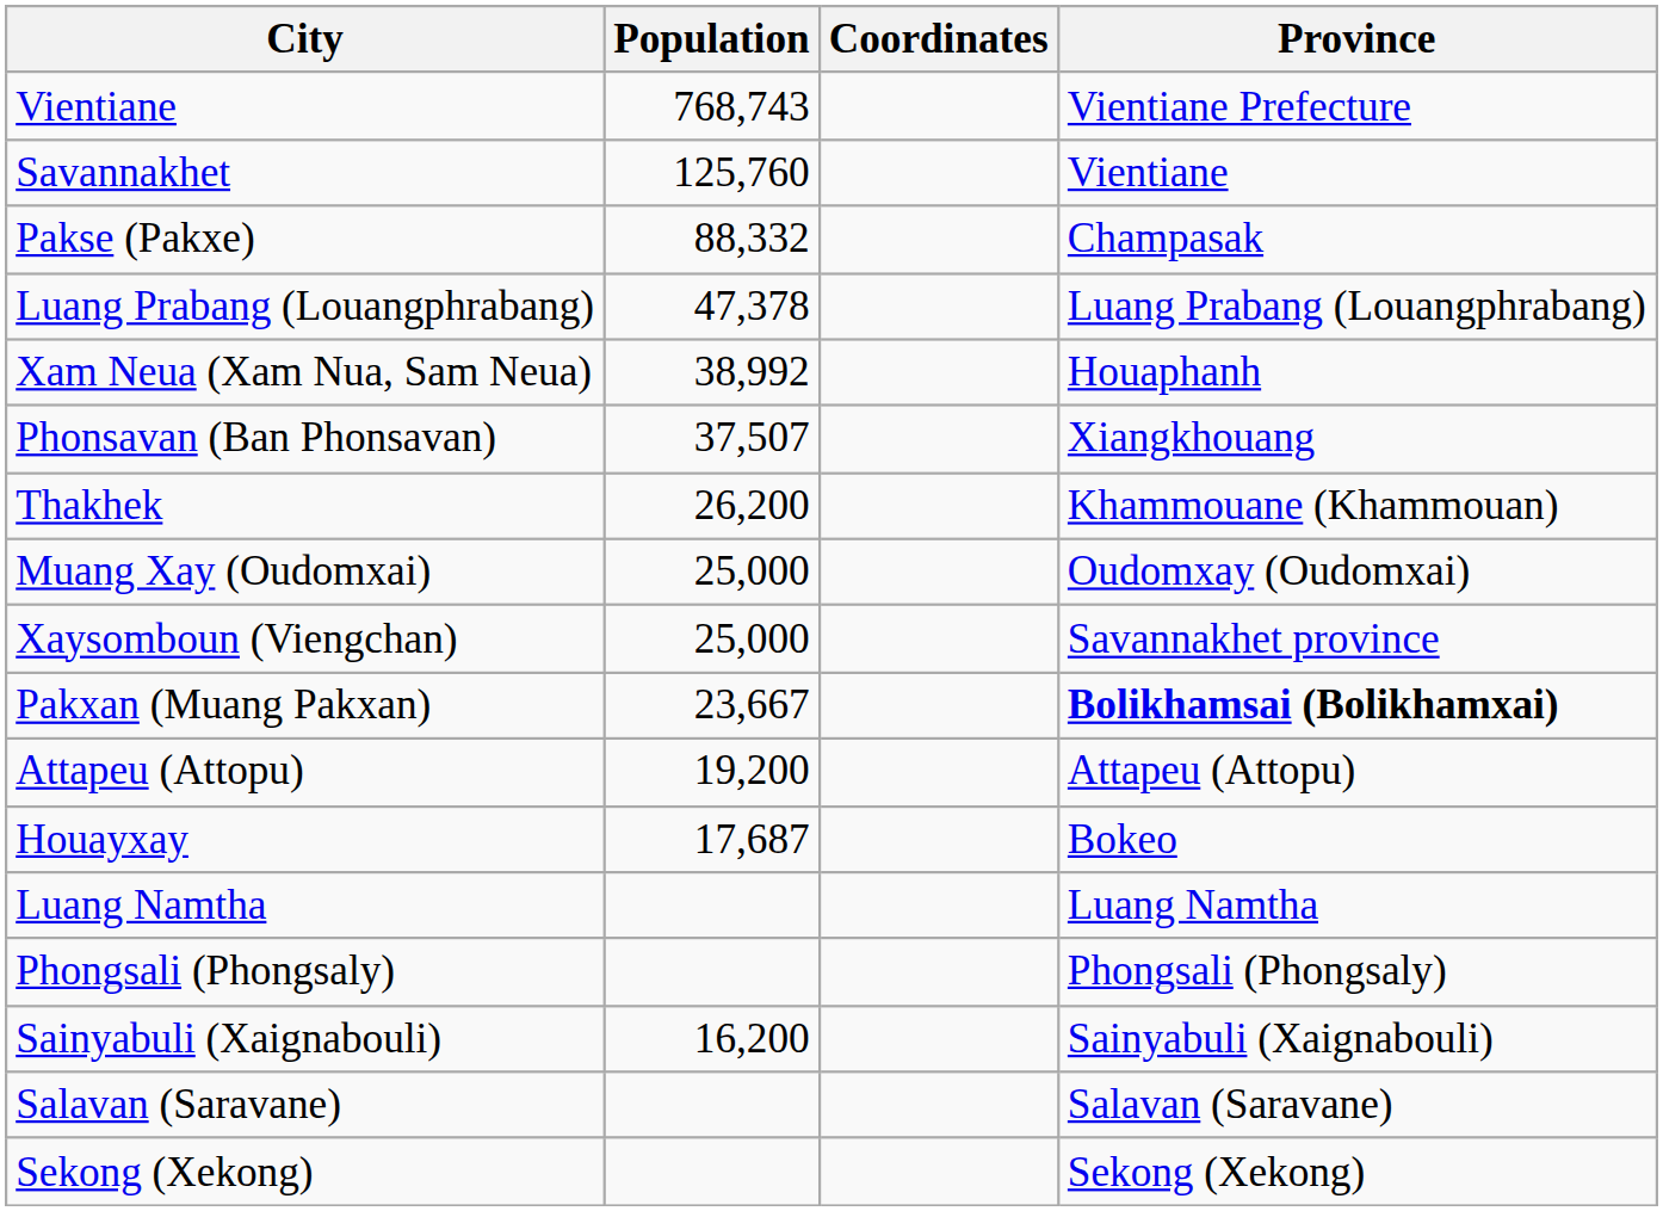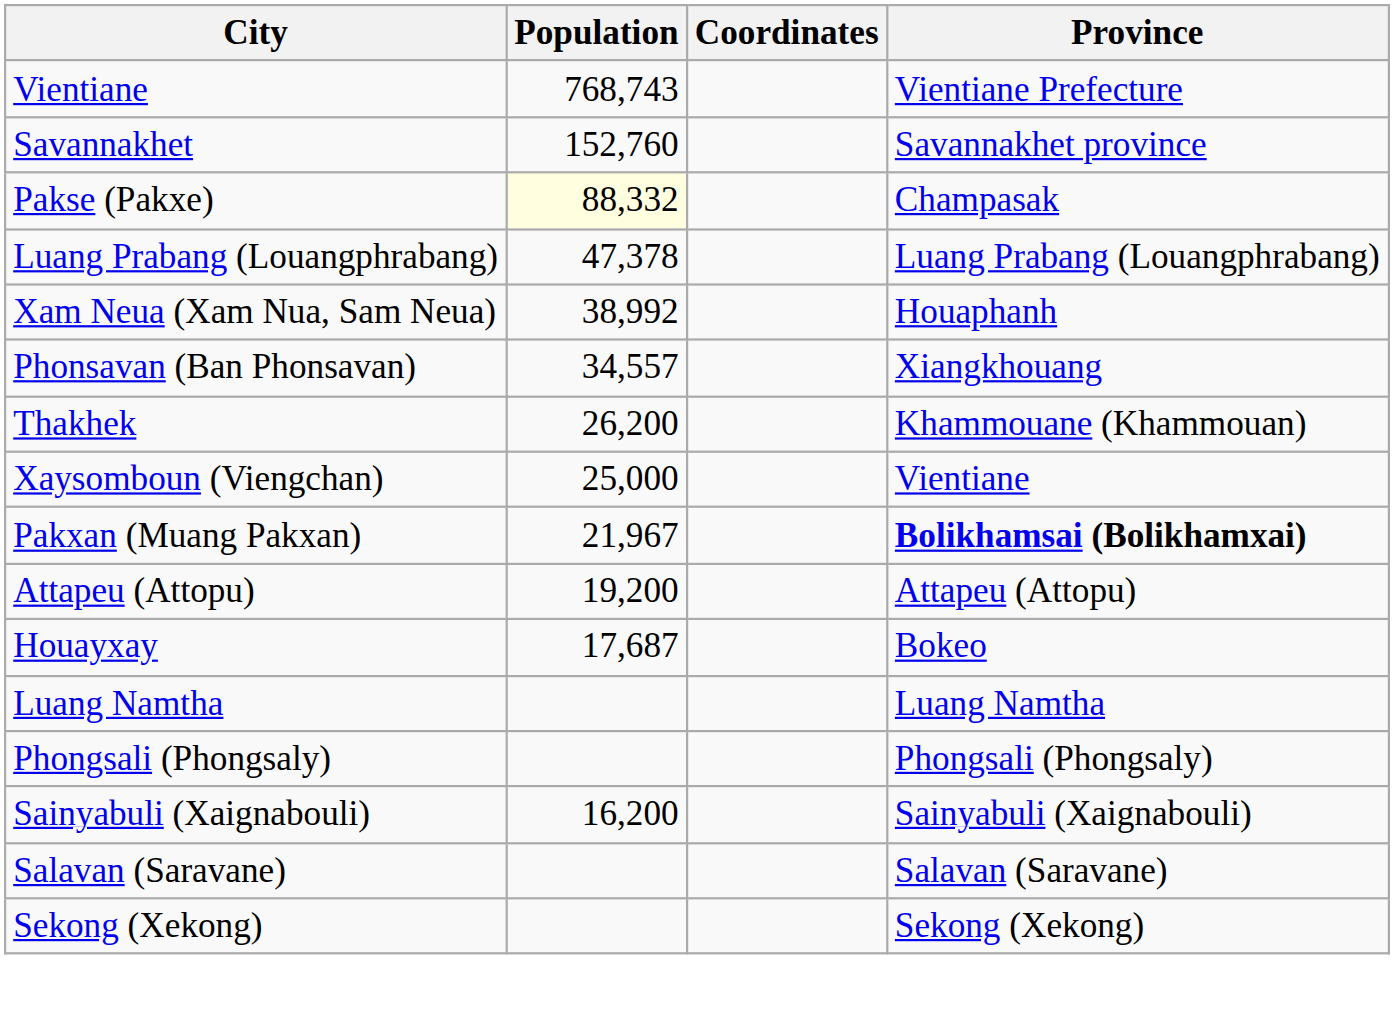 <table class="wikitable sortable">
 <tr>
 <th>City</th>
 <th>Population</th>
 <th>Coordinates</th>
 <th>Province</th>
 </tr>
 <tr>
 <td><a href='#'>Vientiane</a></td>
 <td align="right">768,743</td>
 <td></td>
 <td><a href='#'>Vientiane Prefecture</a></td>
 </tr>
 <tr>
 <td><a href='#'>Savannakhet</a></td>
-<td align="right">125,760</td>
+<td align="right">152,760</td>
 <td></td>
-<td><a href='#'>Vientiane</a></td>
+<td><a href='#'>Savannakhet province</a></td>
 </tr>
 <tr>
 <td><a href='#'>Pakse</a> (Pakxe)</td>
-<td align="right">88,332</td>
+<td align="right" style="background: lightyellow;">88,332</td>
 <td></td>
 <td><a href='#'>Champasak</a></td>
 </tr>
 <tr>
 <td><a href='#'>Luang Prabang</a> (Louangphrabang)</td>
 <td align="right">47,378</td>
 <td></td>
 <td><a href='#'>Luang Prabang</a> (Louangphrabang)</td>
 </tr>
 <tr>
 <td><a href='#'>Xam Neua</a> (Xam Nua, Sam Neua)</td>
 <td align="right">38,992</td>
 <td></td>
 <td><a href='#'>Houaphanh</a></td>
 </tr>
 <tr>
 <td><a href='#'>Phonsavan</a> (Ban Phonsavan)</td>
-<td align="right">37,507</td>
+<td align="right">34,557</td>
 <td></td>
 <td><a href='#'>Xiangkhouang</a></td>
 </tr>
 <tr>
 <td><a href='#'>Thakhek</a></td>
 <td align="right">26,200</td>
 <td></td>
 <td><a href='#'>Khammouane</a> (Khammouan)</td>
 </tr>
 <tr>
-<td><a href='#'>Muang Xay</a> (Oudomxai)</td>
-<td align="right">25,000</td>
-<td></td>
-<td><a href='#'>Oudomxay</a> (Oudomxai)</td>
-</tr>
-<tr>
 <td><a href='#'>Xaysomboun</a> (Viengchan)</td>
 <td align="right">25,000</td>
 <td></td>
-<td><a href='#'>Savannakhet province</a></td>
+<td><a href='#'>Vientiane</a></td>
 </tr>
 <tr>
 <td><a href='#'>Pakxan</a> (Muang Pakxan)</td>
-<td align="right">23,667</td>
+<td align="right">21,967</td>
 <td></td>
 <td><strong><a href='#'>Bolikhamsai</a> (Bolikhamxai)</strong></td>
 </tr>
 <tr>
 <td><a href='#'>Attapeu</a> (Attopu)</td>
 <td align="right">19,200</td>
 <td></td>
 <td><a href='#'>Attapeu</a> (Attopu)</td>
 </tr>
 <tr>
 <td><a href='#'>Houayxay</a></td>
 <td align="right">17,687</td>
 <td></td>
 <td><a href='#'>Bokeo</a></td>
 </tr>
 <tr>
 <td><a href='#'>Luang Namtha</a></td>
 <td></td>
 <td></td>
 <td><a href='#'>Luang Namtha</a></td>
 </tr>
 <tr>
 <td><a href='#'>Phongsali</a> (Phongsaly)</td>
 <td></td>
 <td></td>
 <td><a href='#'>Phongsali</a> (Phongsaly)</td>
 </tr>
 <tr>
 <td><a href='#'>Sainyabuli</a> (Xaignabouli)</td>
 <td align="right">16,200</td>
 <td></td>
 <td><a href='#'>Sainyabuli</a> (Xaignabouli)</td>
 </tr>
 <tr>
 <td><a href='#'>Salavan</a> (Saravane)</td>
 <td></td>
 <td></td>
 <td><a href='#'>Salavan</a> (Saravane)</td>
 </tr>
 <tr>
 <td><a href='#'>Sekong</a> (Xekong)</td>
 <td></td>
 <td></td>
 <td><a href='#'>Sekong</a> (Xekong)</td>
 </tr>
 </table>
